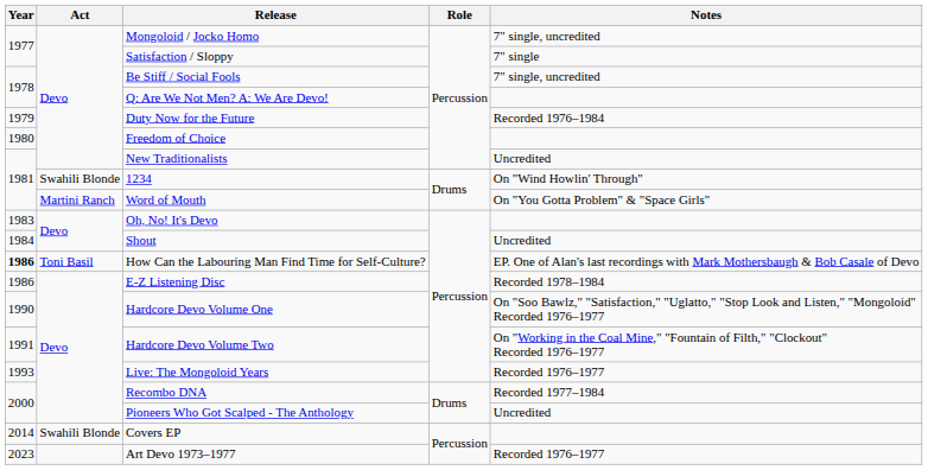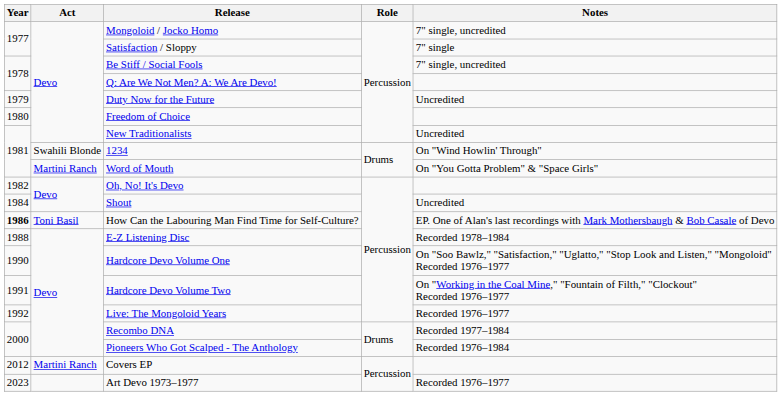 <table class="wikitable">
 <tr>
 <th>Year</th>
 <th>Act</th>
 <th>Release</th>
 <th>Role</th>
 <th>Notes</th>
 </tr>
 <tr>
 <td rowspan="2">1977</td>
 <td rowspan="7"><a href='#'>Devo</a></td>
 <td><a href='#'>Mongoloid</a> / <a href='#'>Jocko Homo</a></td>
 <td rowspan="7">Percussion</td>
 <td>7" single, uncredited</td>
 </tr>
 <tr>
 <td><a href='#'>Satisfaction</a> / Sloppy</td>
 <td>7" single</td>
 </tr>
 <tr>
 <td rowspan="2">1978</td>
 <td><a href='#'>Be Stiff / Social Fools</a></td>
 <td>7" single, uncredited</td>
 </tr>
 <tr>
 <td><a href='#'>Q: Are We Not Men? A: We Are Devo!</a></td>
 <td></td>
 </tr>
 <tr>
 <td>1979</td>
 <td><a href='#'>Duty Now for the Future</a></td>
-<td>Recorded 1976–1984</td>
+<td>Uncredited</td>
 </tr>
 <tr>
 <td>1980</td>
 <td><a href='#'>Freedom of Choice</a></td>
 <td></td>
 </tr>
 <tr>
 <td rowspan="3">1981</td>
 <td><a href='#'>New Traditionalists</a></td>
 <td>Uncredited</td>
 </tr>
 <tr>
 <td>Swahili Blonde</td>
 <td><a href='#'>1234</a></td>
 <td rowspan="2">Drums</td>
 <td>On "Wind Howlin' Through"</td>
 </tr>
 <tr>
 <td><a href='#'>Martini Ranch</a></td>
 <td><a href='#'>Word of Mouth</a></td>
 <td>On "You Gotta Problem" & "Space Girls"</td>
 </tr>
 <tr>
-<td>1983</td>
+<td>1982</td>
 <td rowspan="2"><a href='#'>Devo</a></td>
 <td><a href='#'>Oh, No! It's Devo</a></td>
 <td rowspan="7">Percussion</td>
 <td></td>
 </tr>
 <tr>
 <td>1984</td>
 <td><a href='#'>Shout</a></td>
 <td>Uncredited</td>
 </tr>
 <tr>
 <td><strong>1986</strong></td>
 <td><a href='#'>Toni Basil</a></td>
 <td>How Can the Labouring Man Find Time for Self-Culture?</td>
 <td>EP. One of Alan's last recordings with <a href='#'>Mark Mothersbaugh</a> & <a href='#'>Bob Casale</a> of Devo</td>
 </tr>
 <tr>
-<td>1986</td>
+<td>1988</td>
 <td rowspan="6"><a href='#'>Devo</a></td>
 <td><a href='#'>E-Z Listening Disc</a></td>
 <td>Recorded 1978–1984</td>
 </tr>
 <tr>
 <td>1990</td>
 <td><a href='#'>Hardcore Devo Volume One</a></td>
 <td>On "Soo Bawlz," "Satisfaction,"  "Uglatto," "Stop Look and Listen," "Mongoloid"<br>Recorded 1976–1977</td>
 </tr>
 <tr>
 <td>1991</td>
 <td><a href='#'>Hardcore Devo Volume Two</a></td>
 <td>On "<a href='#'>Working in the Coal Mine</a>," "Fountain of Filth," "Clockout"<br>Recorded 1976–1977</td>
 </tr>
 <tr>
-<td>1993</td>
+<td>1992</td>
 <td><a href='#'>Live: The Mongoloid Years</a></td>
 <td>Recorded 1976–1977</td>
 </tr>
 <tr>
 <td rowspan="2">2000</td>
 <td><a href='#'>Recombo DNA</a></td>
 <td rowspan="2">Drums</td>
 <td>Recorded 1977–1984</td>
 </tr>
 <tr>
 <td><a href='#'>Pioneers Who Got Scalped - The Anthology</a></td>
-<td>Uncredited</td>
+<td>Recorded 1976–1984</td>
 </tr>
 <tr>
-<td>2014</td>
-<td>Swahili Blonde</td>
+<td>2012</td>
+<td><a href='#'>Martini Ranch</a></td>
 <td>Covers EP</td>
 <td rowspan="2">Percussion</td>
 <td></td>
 </tr>
 <tr>
 <td>2023</td>
 <td></td>
 <td>Art Devo 1973–1977</td>
 <td>Recorded 1976–1977</td>
 </tr>
 </table>
